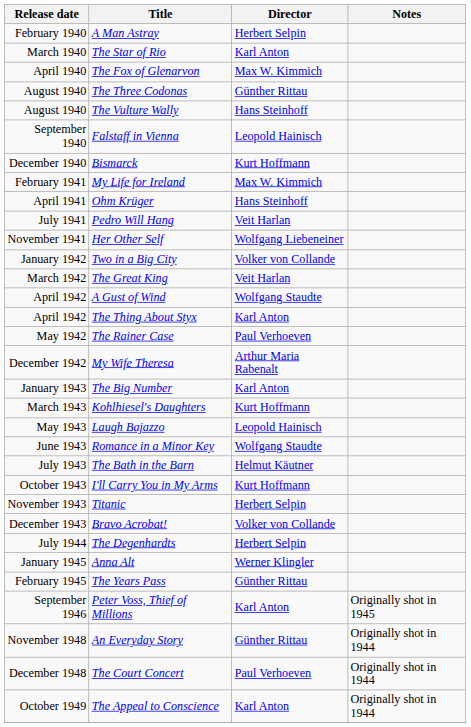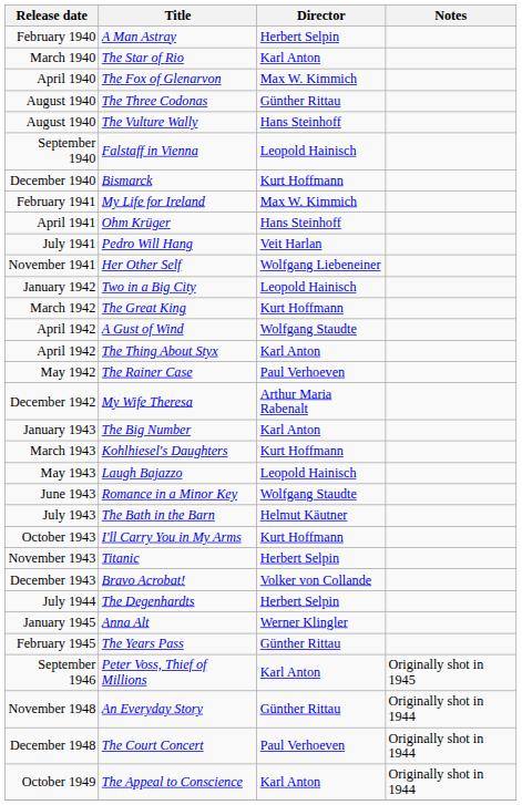 <table class="wikitable sortable">
 <tr>
 <th>Release date</th>
 <th>Title</th>
 <th>Director</th>
 <th class="unsortable">Notes</th>
 </tr>
 <tr>
 <td align="right">February 1940</td>
 <td><em><a href='#'>A Man Astray</a></em></td>
 <td><a href='#'>Herbert Selpin</a></td>
 <td></td>
 </tr>
 <tr>
 <td align="right">March 1940</td>
 <td><em><a href='#'>The Star of Rio</a></em></td>
 <td><a href='#'>Karl Anton</a></td>
 <td></td>
 </tr>
 <tr>
 <td align="right">April 1940</td>
 <td><em><a href='#'>The Fox of Glenarvon</a></em></td>
 <td><a href='#'>Max W. Kimmich</a></td>
 <td></td>
 </tr>
 <tr>
 <td align="right">August 1940</td>
 <td><em><a href='#'>The Three Codonas</a></em></td>
 <td><a href='#'>Günther Rittau</a></td>
 <td></td>
 </tr>
 <tr>
 <td align="right">August 1940</td>
 <td><em><a href='#'>The Vulture Wally</a></em></td>
 <td><a href='#'>Hans Steinhoff</a></td>
 <td></td>
 </tr>
 <tr>
 <td align="right">September 1940</td>
 <td><em><a href='#'>Falstaff in Vienna</a></em></td>
 <td><a href='#'>Leopold Hainisch</a></td>
 <td></td>
 </tr>
 <tr>
 <td align="right">December 1940</td>
 <td><em><a href='#'>Bismarck</a></em></td>
 <td><a href='#'>Kurt Hoffmann</a></td>
 <td></td>
 </tr>
 <tr>
 <td align="right">February 1941</td>
 <td><em><a href='#'>My Life for Ireland</a></em></td>
 <td><a href='#'>Max W. Kimmich</a></td>
 <td></td>
 </tr>
 <tr>
 <td align="right">April 1941</td>
 <td><em><a href='#'>Ohm Krüger</a></em></td>
 <td><a href='#'>Hans Steinhoff</a></td>
 <td></td>
 </tr>
 <tr>
 <td align="right">July 1941</td>
 <td><em><a href='#'>Pedro Will Hang</a></em></td>
 <td><a href='#'>Veit Harlan</a></td>
 <td></td>
 </tr>
 <tr>
 <td align="right">November 1941</td>
 <td><em><a href='#'>Her Other Self</a></em></td>
 <td><a href='#'>Wolfgang Liebeneiner</a></td>
 <td></td>
 </tr>
 <tr>
 <td align="right">January 1942</td>
 <td><em><a href='#'>Two in a Big City</a></em></td>
-<td><a href='#'>Volker von Collande</a></td>
+<td><a href='#'>Leopold Hainisch</a></td>
 <td></td>
 </tr>
 <tr>
 <td align="right">March 1942</td>
 <td><em><a href='#'>The Great King</a></em></td>
-<td><a href='#'>Veit Harlan</a></td>
+<td><a href='#'>Kurt Hoffmann</a></td>
 <td></td>
 </tr>
 <tr>
 <td align="right">April 1942</td>
 <td><em><a href='#'>A Gust of Wind</a></em></td>
 <td><a href='#'>Wolfgang Staudte</a></td>
 <td></td>
 </tr>
 <tr>
 <td align="right">April 1942</td>
 <td><em><a href='#'>The Thing About Styx</a></em></td>
 <td><a href='#'>Karl Anton</a></td>
 <td></td>
 </tr>
 <tr>
 <td align="right">May 1942</td>
 <td><em><a href='#'>The Rainer Case</a></em></td>
 <td><a href='#'>Paul Verhoeven</a></td>
 <td></td>
 </tr>
 <tr>
 <td align="right">December 1942</td>
 <td><em><a href='#'>My Wife Theresa</a></em></td>
 <td><a href='#'>Arthur Maria Rabenalt</a></td>
 <td></td>
 </tr>
 <tr>
 <td align="right">January 1943</td>
 <td><em><a href='#'>The Big Number</a></em></td>
 <td><a href='#'>Karl Anton</a></td>
 <td></td>
 </tr>
 <tr>
 <td align="right">March 1943</td>
 <td><em><a href='#'>Kohlhiesel's Daughters</a></em></td>
 <td><a href='#'>Kurt Hoffmann</a></td>
 <td></td>
 </tr>
 <tr>
 <td align="right">May 1943</td>
 <td><em><a href='#'>Laugh Bajazzo</a></em></td>
 <td><a href='#'>Leopold Hainisch</a></td>
 <td></td>
 </tr>
 <tr>
 <td align="right">June 1943</td>
 <td><em><a href='#'>Romance in a Minor Key</a></em></td>
 <td><a href='#'>Wolfgang Staudte</a></td>
 <td></td>
 </tr>
 <tr>
 <td align="right">July 1943</td>
 <td><em><a href='#'>The Bath in the Barn</a></em></td>
 <td><a href='#'>Helmut Käutner</a></td>
 <td></td>
 </tr>
 <tr>
 <td align="right">October 1943</td>
 <td><em><a href='#'>I'll Carry You in My Arms</a></em></td>
 <td><a href='#'>Kurt Hoffmann</a></td>
 <td></td>
 </tr>
 <tr>
 <td align="right">November 1943</td>
 <td><em><a href='#'>Titanic</a></em></td>
 <td><a href='#'>Herbert Selpin</a></td>
 <td></td>
 </tr>
 <tr>
 <td align="right">December 1943</td>
 <td><em><a href='#'>Bravo Acrobat!</a></em></td>
 <td><a href='#'>Volker von Collande</a></td>
 <td></td>
 </tr>
 <tr>
 <td align="right">July 1944</td>
 <td><em><a href='#'>The Degenhardts</a></em></td>
 <td><a href='#'>Herbert Selpin</a></td>
 <td></td>
 </tr>
 <tr>
 <td align="right">January 1945</td>
 <td><em><a href='#'>Anna Alt</a></em></td>
 <td><a href='#'>Werner Klingler</a></td>
 <td></td>
 </tr>
 <tr>
 <td align="right">February 1945</td>
 <td><em><a href='#'>The Years Pass</a></em></td>
 <td><a href='#'>Günther Rittau</a></td>
 <td></td>
 </tr>
 <tr>
 <td align="right">September 1946</td>
 <td><em><a href='#'>Peter Voss, Thief of Millions</a></em></td>
 <td><a href='#'>Karl Anton</a></td>
 <td>Originally shot in 1945</td>
 </tr>
 <tr>
 <td align="right">November 1948</td>
 <td><em><a href='#'>An Everyday Story</a></em></td>
 <td><a href='#'>Günther Rittau</a></td>
 <td>Originally shot in 1944</td>
 </tr>
 <tr>
 <td align="right">December 1948</td>
 <td><em><a href='#'>The Court Concert</a></em></td>
 <td><a href='#'>Paul Verhoeven</a></td>
 <td>Originally shot in 1944</td>
 </tr>
 <tr>
 <td align="right">October 1949</td>
 <td><em><a href='#'>The Appeal to Conscience</a></em></td>
 <td><a href='#'>Karl Anton</a></td>
 <td>Originally shot in 1944</td>
 </tr>
 <tr>
 </tr>
 </table>
